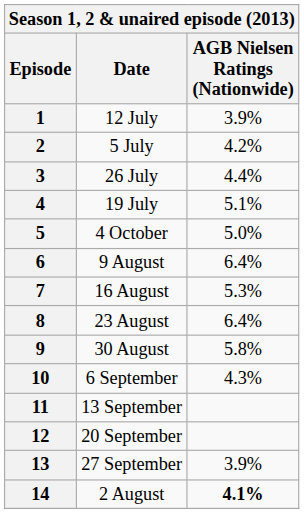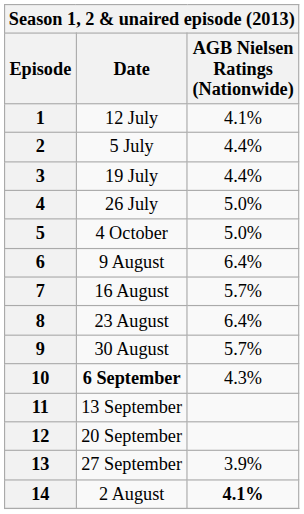 <table class=wikitable style=text-align:center>
 <tr>
 <th colspan=3>Season 1, 2 & unaired episode (2013)</th>
 </tr>
 <tr>
 <th>Episode</th>
 <th>Date</th>
 <th>AGB Nielsen<br>Ratings<br>(Nationwide)</th>
 </tr>
 <tr>
 <th>1</th>
 <td>12 July</td>
-<td>3.9%</td>
+<td>4.1%</td>
 </tr>
 <tr>
 <th>2</th>
 <td>5 July</td>
-<td>4.2%</td>
+<td>4.4%</td>
 </tr>
 <tr>
 <th>3</th>
-<td>26 July</td>
+<td>19 July</td>
 <td>4.4%</td>
 </tr>
 <tr>
 <th>4</th>
-<td>19 July</td>
-<td>5.1%</td>
+<td>26 July</td>
+<td>5.0%</td>
 </tr>
 <tr>
 <th>5</th>
 <td>4 October</td>
 <td>5.0%</td>
 </tr>
 <tr>
 <th>6</th>
 <td>9 August</td>
 <td>6.4%</td>
 </tr>
 <tr>
 <th>7</th>
 <td>16 August</td>
-<td>5.3%</td>
+<td>5.7%</td>
 </tr>
 <tr>
 <th>8</th>
 <td>23 August</td>
 <td>6.4%</td>
 </tr>
 <tr>
 <th>9</th>
 <td>30 August</td>
-<td>5.8%</td>
+<td>5.7%</td>
 </tr>
 <tr>
 <th>10</th>
-<td>6 September</td>
+<td><strong>6 September</strong></td>
 <td>4.3%</td>
 </tr>
 <tr>
 <th>11</th>
 <td>13 September</td>
 <td></td>
 </tr>
 <tr>
 <th>12</th>
 <td>20 September</td>
 <td></td>
 </tr>
 <tr>
 <th>13</th>
 <td>27 September</td>
 <td>3.9%</td>
 </tr>
 <tr>
 <th>14</th>
 <td>2 August</td>
 <td><strong>4.1%</strong></td>
 </tr>
 <tr>
 </tr>
 </table>
